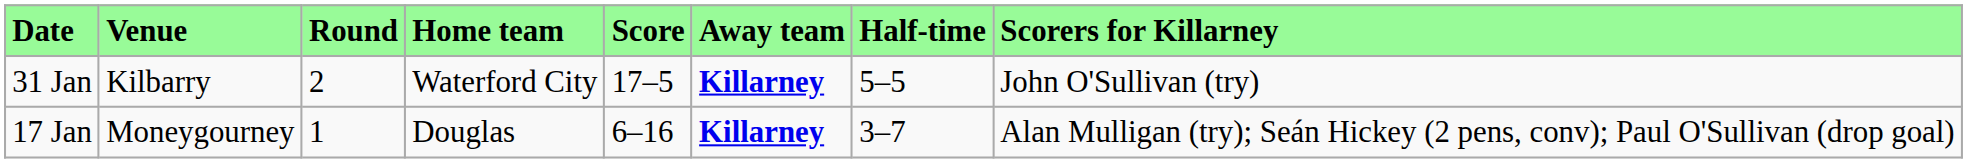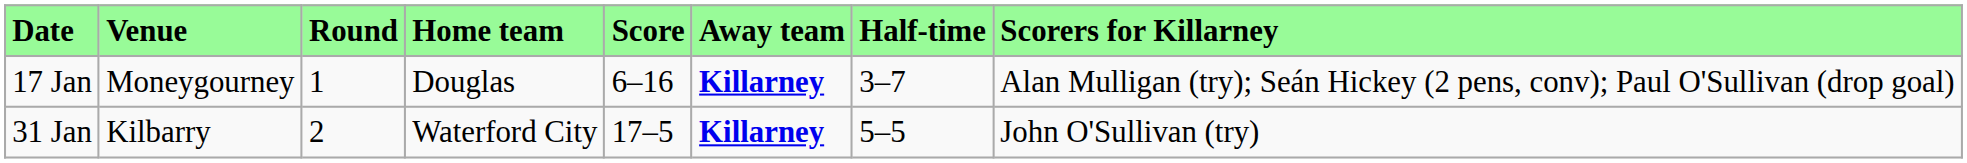 <table class="wikitable" style=" float:left; margin:0.5em auto; font-size:95%">
 <tr bgcolor="#98FB98">
 <td><strong>Date</strong></td>
 <td><strong>Venue</strong></td>
 <td><strong>Round</strong></td>
 <td><strong>Home team</strong></td>
 <td><strong>Score</strong></td>
 <td><strong>Away team</strong></td>
 <td><strong>Half-time</strong></td>
 <td><strong>Scorers for Killarney</strong></td>
 </tr>
 <tr>
+<td>17 Jan</td>
+<td>Moneygourney</td>
+<td>1</td>
+<td>Douglas</td>
+<td>6–16</td>
+<td><strong><a href='#'>Killarney</a></strong></td>
+<td>3–7</td>
+<td>Alan Mulligan (try); Seán Hickey (2 pens, conv); Paul O'Sullivan (drop goal)</td>
+</tr>
+<tr>
 <td>31 Jan</td>
 <td>Kilbarry</td>
 <td>2</td>
 <td>Waterford City</td>
 <td>17–5</td>
 <td><strong><a href='#'>Killarney</a></strong></td>
 <td>5–5</td>
 <td>John O'Sullivan (try)</td>
 </tr>
-<tr>
-<td>17 Jan</td>
-<td>Moneygourney</td>
-<td>1</td>
-<td>Douglas</td>
-<td>6–16</td>
-<td><strong><a href='#'>Killarney</a></strong></td>
-<td>3–7</td>
-<td>Alan Mulligan (try); Seán Hickey (2 pens, conv); Paul O'Sullivan (drop goal)</td>
-</tr>
 </table>
